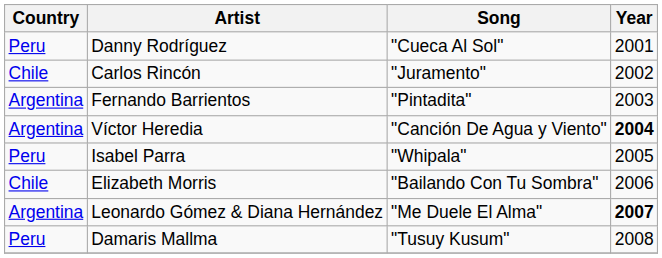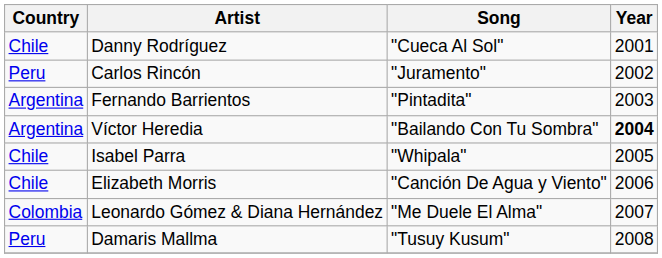 <table class="wikitable">
 <tr>
 <th>Country</th>
 <th>Artist</th>
 <th>Song</th>
 <th>Year</th>
 </tr>
 <tr>
-<td><a href='#'>Peru</a></td>
+<td><a href='#'>Chile</a></td>
 <td>Danny Rodríguez</td>
 <td>"Cueca Al Sol"</td>
 <td>2001</td>
 </tr>
 <tr>
-<td><a href='#'>Chile</a></td>
+<td><a href='#'>Peru</a></td>
 <td>Carlos Rincón</td>
 <td>"Juramento"</td>
 <td>2002</td>
 </tr>
 <tr>
 <td><a href='#'>Argentina</a></td>
 <td>Fernando Barrientos</td>
 <td>"Pintadita"</td>
 <td>2003</td>
 </tr>
 <tr>
 <td><a href='#'>Argentina</a></td>
 <td>Víctor Heredia</td>
-<td>"Canción De Agua y Viento"</td>
+<td>"Bailando Con Tu Sombra"</td>
 <td><strong>2004</strong></td>
 </tr>
 <tr>
-<td><a href='#'>Peru</a></td>
+<td><a href='#'>Chile</a></td>
 <td>Isabel Parra</td>
 <td>"Whipala"</td>
 <td>2005</td>
 </tr>
 <tr>
 <td><a href='#'>Chile</a></td>
 <td>Elizabeth Morris</td>
-<td>"Bailando Con Tu Sombra"</td>
+<td>"Canción De Agua y Viento"</td>
 <td>2006</td>
 </tr>
 <tr>
-<td><a href='#'>Argentina</a></td>
+<td><a href='#'>Colombia</a></td>
 <td>Leonardo Gómez & Diana Hernández</td>
 <td>"Me Duele El Alma"</td>
-<td><strong>2007</strong></td>
+<td>2007</td>
 </tr>
 <tr>
 <td><a href='#'>Peru</a></td>
 <td>Damaris Mallma</td>
 <td>"Tusuy Kusum"</td>
 <td>2008</td>
 </tr>
 <tr>
 </tr>
 </table>
